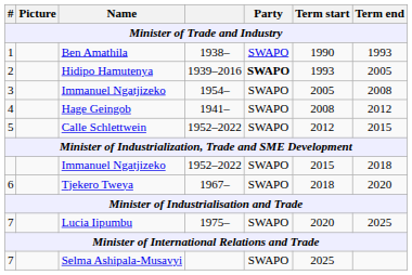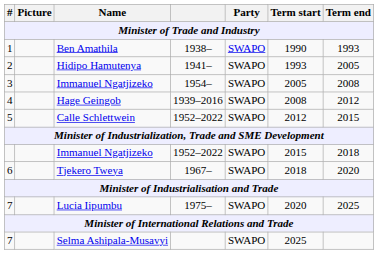 <table class="wikitable" style="text-align:center;">
 <tr>
 <th>#</th>
 <th>Picture</th>
 <th>Name</th>
 <th></th>
 <th>Party</th>
 <th>Term start</th>
 <th>Term end</th>
 </tr>
 <tr>
 <th style="background:#EEEEFF" align="center" colspan="7"><em>Minister of Trade and Industry</em></th>
 </tr>
 <tr>
 <td>1</td>
 <td></td>
 <td style="text-align:left;"><a href='#'>Ben Amathila</a></td>
 <td>1938–</td>
 <td><a href='#'>SWAPO</a></td>
 <td>1990</td>
 <td>1993</td>
 </tr>
 <tr>
 <td>2</td>
 <td></td>
 <td style="text-align:left;"><a href='#'>Hidipo Hamutenya</a></td>
-<td>1939–2016</td>
-<td><strong>SWAPO</strong></td>
+<td>1941–</td>
+<td>SWAPO</td>
 <td>1993</td>
 <td>2005</td>
 </tr>
 <tr>
 <td>3</td>
 <td></td>
 <td style="text-align:left;"><a href='#'>Immanuel Ngatjizeko</a></td>
 <td>1954–</td>
 <td>SWAPO</td>
 <td>2005</td>
 <td>2008</td>
 </tr>
 <tr>
 <td>4</td>
 <td></td>
 <td style="text-align:left;"><a href='#'>Hage Geingob</a></td>
-<td>1941–</td>
+<td>1939–2016</td>
 <td>SWAPO</td>
 <td>2008</td>
 <td>2012</td>
 </tr>
 <tr>
 <td>5</td>
 <td></td>
 <td style="text-align:left;"><a href='#'>Calle Schlettwein</a></td>
 <td>1952–2022</td>
 <td>SWAPO</td>
 <td>2012</td>
 <td>2015</td>
 </tr>
 <tr>
 <th style="background:#EEEEFF" align="center" colspan="7"><em>Minister of Industrialization, Trade and SME Development</em></th>
 </tr>
 <tr>
 <td></td>
 <td></td>
 <td style="text-align:left;"><a href='#'>Immanuel Ngatjizeko</a></td>
 <td>1952–2022</td>
 <td>SWAPO</td>
 <td>2015</td>
 <td>2018</td>
 </tr>
 <tr>
 <td>6</td>
 <td></td>
 <td style="text-align:left;"><a href='#'>Tjekero Tweya</a></td>
 <td>1967–</td>
 <td>SWAPO</td>
 <td>2018</td>
 <td>2020</td>
 </tr>
 <tr>
 <th style="background:#EEEEFF" align="center" colspan="7"><em>Minister of Industrialisation and Trade</em></th>
 </tr>
 <tr>
 <td>7</td>
 <td></td>
 <td style="text-align:left;"><a href='#'>Lucia Iipumbu</a></td>
 <td>1975–</td>
 <td>SWAPO</td>
 <td>2020</td>
 <td>2025</td>
 </tr>
 <tr>
 <th style="background:#EEEEFF" align="center" colspan="7"><em>Minister of International Relations and Trade</em></th>
 </tr>
 <tr>
 <td>7</td>
 <td></td>
 <td style="text-align:left;"><a href='#'>Selma Ashipala-Musavyi</a></td>
 <td></td>
 <td>SWAPO</td>
 <td>2025</td>
 <td></td>
 </tr>
 </table>
